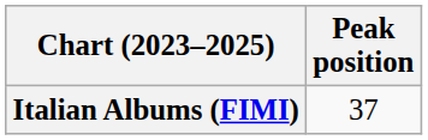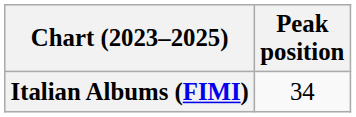 <table class="wikitable plainrowheaders" style="text-align:center">
 <tr>
 <th scope="col">Chart (2023–2025)</th>
 <th scope="col">Peak<br>position</th>
 </tr>
 <tr>
 <th scope="row">Italian Albums (<a href='#'>FIMI</a>)</th>
-<td>37</td>
+<td>34</td>
 </tr>
 </table>
